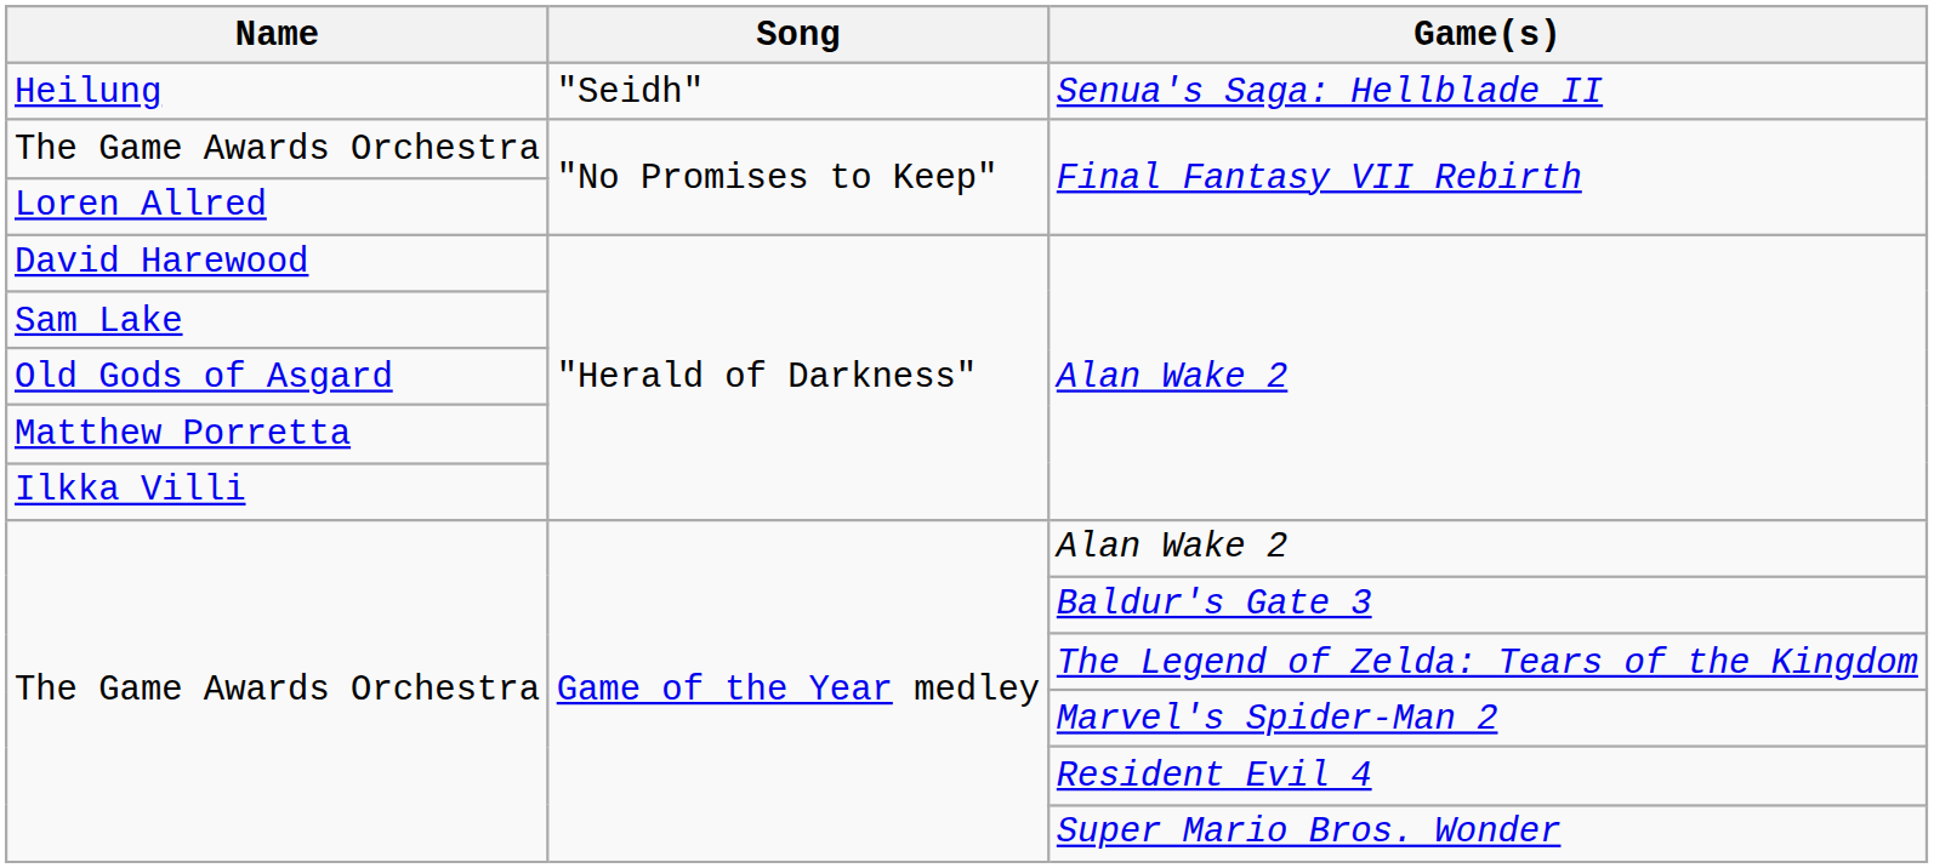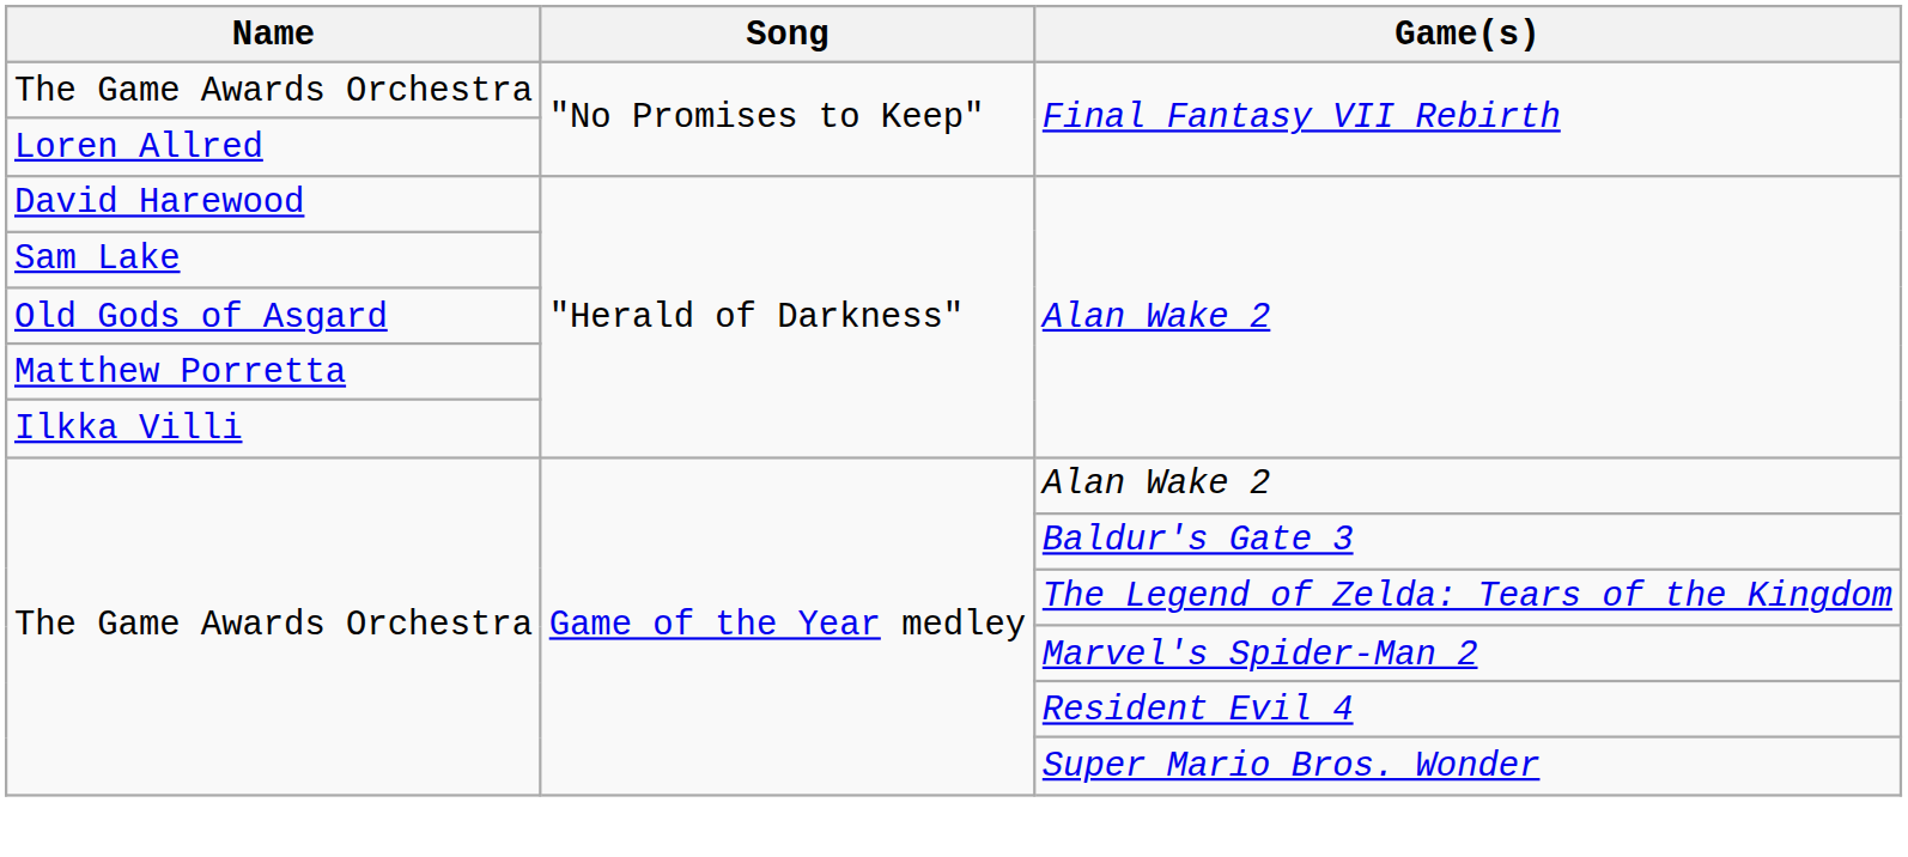 <table class="wikitable sortable">
 <tr>
 <th>Name</th>
 <th>Song</th>
 <th>Game(s)</th>
-</tr>
-<tr>
-<td><a href='#'>Heilung</a></td>
-<td data-sort-value="Seidh">"Seidh"</td>
-<td><em><a href='#'>Senua's Saga: Hellblade II</a></em></td>
 </tr>
 <tr>
 <td data-sort-value="Game Awards">The Game Awards Orchestra</td>
 <td data-sort-value="No Promises to Keep" rowspan="2">"No Promises to Keep"</td>
 <td rowspan="2"><em><a href='#'>Final Fantasy VII Rebirth</a></em></td>
 </tr>
 <tr>
 <td data-sort-value="Allred, Loren"><a href='#'>Loren Allred</a></td>
 </tr>
 <tr>
 <td data-sort-value="Harewood, David"><a href='#'>David Harewood</a></td>
 <td data-sort-value="Herald of Darkness" rowspan="5">"Herald of Darkness"</td>
 <td rowspan="5"><em><a href='#'>Alan Wake 2</a></em></td>
 </tr>
 <tr>
 <td data-sort-value="Lake, Sam"><a href='#'>Sam Lake</a></td>
 </tr>
 <tr>
 <td><a href='#'>Old Gods of Asgard</a></td>
 </tr>
 <tr>
 <td data-sort-value="Porretta, Matthew"><a href='#'>Matthew Porretta</a></td>
 </tr>
 <tr>
 <td data-sort-value="Villi, Ilkka"><a href='#'>Ilkka Villi</a></td>
 </tr>
 <tr>
 <td data-sort-value="Game Awards" rowspan="6">The Game Awards Orchestra</td>
 <td rowspan="6"><a href='#'>Game of the Year</a> medley</td>
 <td><em>Alan Wake 2</em></td>
 </tr>
 <tr>
 <td><em><a href='#'>Baldur's Gate 3</a></em></td>
 </tr>
 <tr>
 <td data-sort-value="Legend of Zelda"><em><a href='#'>The Legend of Zelda: Tears of the Kingdom</a></em></td>
 </tr>
 <tr>
 <td><em><a href='#'>Marvel's Spider-Man 2</a></em></td>
 </tr>
 <tr>
 <td><em><a href='#'>Resident Evil 4</a></em></td>
 </tr>
 <tr>
 <td><em><a href='#'>Super Mario Bros. Wonder</a></em></td>
 </tr>
 </table>
